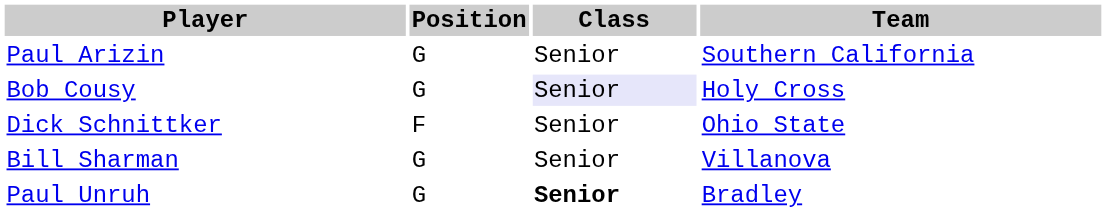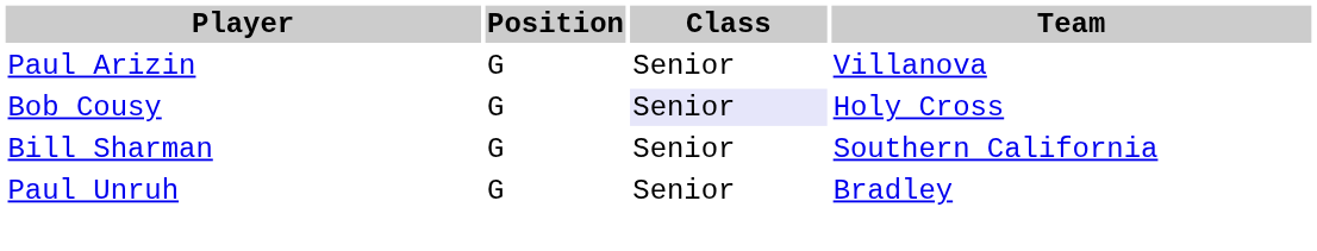 <table style="width:600px" "border:'1' 'solid' 'gray'">
 <tr>
 <th bgcolor="#CCCCCC" style="width:40%">Player</th>
 <th bgcolor="#CCCCCC" style="width:4%">Position</th>
 <th bgcolor="#CCCCCC" style="width:16%">Class</th>
 <th bgcolor="#CCCCCC" style="width:40%">Team</th>
 </tr>
 <tr>
 <td><a href='#'>Paul Arizin</a></td>
 <td>G</td>
 <td>Senior</td>
-<td><a href='#'>Southern California</a></td>
+<td><a href='#'>Villanova</a></td>
 </tr>
 <tr>
 <td><a href='#'>Bob Cousy</a></td>
 <td>G</td>
 <td style="background: lavender;">Senior</td>
 <td><a href='#'>Holy Cross</a></td>
 </tr>
 <tr>
-<td><a href='#'>Dick Schnittker</a></td>
-<td>F</td>
-<td>Senior</td>
-<td><a href='#'>Ohio State</a></td>
-</tr>
-<tr>
 <td><a href='#'>Bill Sharman</a></td>
 <td>G</td>
 <td>Senior</td>
-<td><a href='#'>Villanova</a></td>
+<td><a href='#'>Southern California</a></td>
 </tr>
 <tr>
 <td><a href='#'>Paul Unruh</a></td>
 <td>G</td>
-<td><strong>Senior</strong></td>
+<td>Senior</td>
 <td><a href='#'>Bradley</a></td>
 </tr>
 </table>
